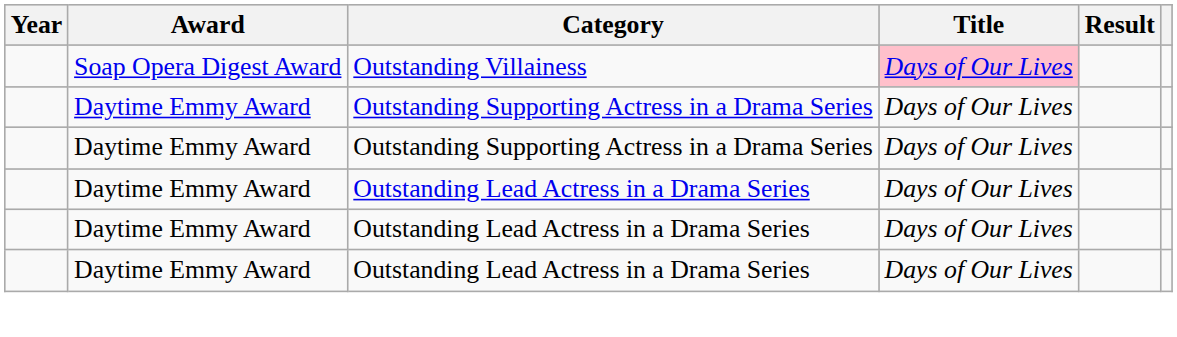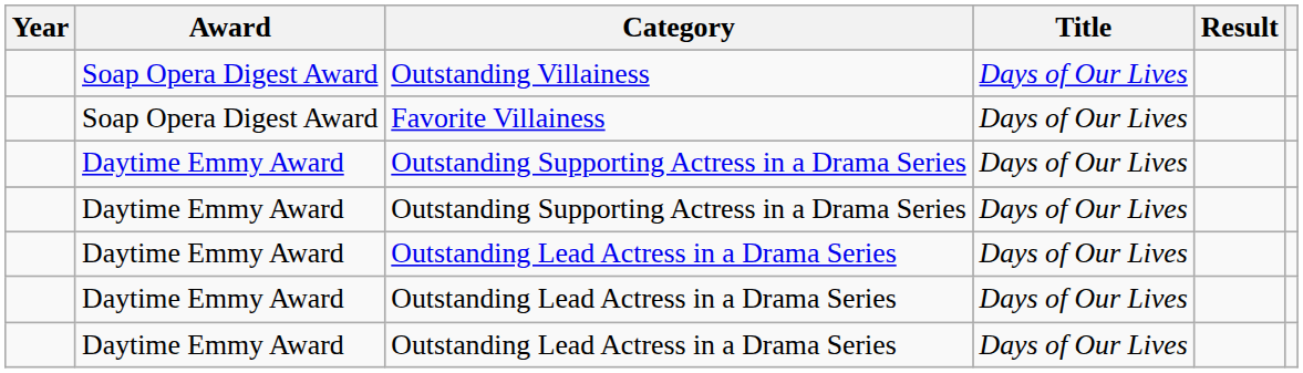 <table class="wikitable sortable plainrowheaders">
 <tr>
 <th scope="col">Year</th>
 <th scope="col">Award</th>
 <th scope="col">Category</th>
 <th scope="col">Title</th>
 <th scope="col">Result</th>
 <th scope="col" class="unsortable"></th>
 </tr>
 <tr>
 <td></td>
 <td><a href='#'>Soap Opera Digest Award</a></td>
 <td><a href='#'>Outstanding Villainess</a></td>
-<td style="background: pink;"><em><a href='#'>Days of Our Lives</a></em></td>
+<td><em><a href='#'>Days of Our Lives</a></em></td>
+<td></td>
+<td></td>
+</tr>
+<tr>
+<td></td>
+<td>Soap Opera Digest Award</td>
+<td><a href='#'>Favorite Villainess</a></td>
+<td><em>Days of Our Lives</em></td>
 <td></td>
 <td></td>
 </tr>
 <tr>
 <td></td>
 <td><a href='#'>Daytime Emmy Award</a></td>
 <td><a href='#'>Outstanding Supporting Actress in a Drama Series</a></td>
 <td><em>Days of Our Lives</em></td>
 <td></td>
 <td></td>
 </tr>
 <tr>
 <td></td>
 <td>Daytime Emmy Award</td>
 <td>Outstanding Supporting Actress in a Drama Series</td>
 <td><em>Days of Our Lives</em></td>
 <td></td>
 <td></td>
 </tr>
 <tr>
 <td></td>
 <td>Daytime Emmy Award</td>
 <td><a href='#'>Outstanding Lead Actress in a Drama Series</a></td>
 <td><em>Days of Our Lives</em></td>
 <td></td>
 <td></td>
 </tr>
 <tr>
 <td></td>
 <td>Daytime Emmy Award</td>
 <td>Outstanding Lead Actress in a Drama Series</td>
 <td><em>Days of Our Lives</em></td>
 <td></td>
 <td></td>
 </tr>
 <tr>
 <td></td>
 <td>Daytime Emmy Award</td>
 <td>Outstanding Lead Actress in a Drama Series</td>
 <td><em>Days of Our Lives</em></td>
 <td></td>
 <td></td>
 </tr>
 </table>
